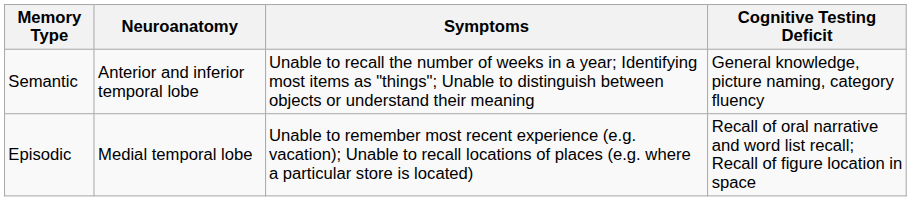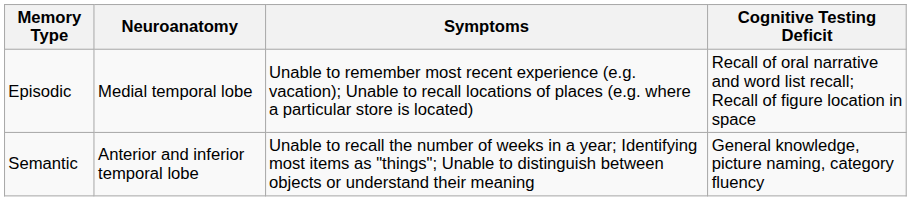 <table class="wikitable">
 <tr>
 <th>Memory Type</th>
 <th>Neuroanatomy</th>
 <th>Symptoms</th>
 <th>Cognitive Testing Deficit</th>
 </tr>
 <tr>
+<td>Episodic</td>
+<td>Medial temporal lobe</td>
+<td>Unable to remember most recent experience (e.g. vacation); Unable to recall locations of places (e.g. where a particular store is located)</td>
+<td>Recall of oral narrative and word list recall;<br>Recall of figure location in space</td>
+</tr>
+<tr>
 <td>Semantic</td>
 <td>Anterior and inferior temporal lobe</td>
 <td>Unable to recall the number of weeks in a year; Identifying most items as "things"; Unable to distinguish between objects or understand their meaning</td>
 <td>General knowledge, picture naming, category fluency</td>
 </tr>
-<tr>
-<td>Episodic</td>
-<td>Medial temporal lobe</td>
-<td>Unable to remember most recent experience (e.g. vacation); Unable to recall locations of places (e.g. where a particular store is located)</td>
-<td>Recall of oral narrative and word list recall;<br>Recall of figure location in space</td>
-</tr>
 </table>
